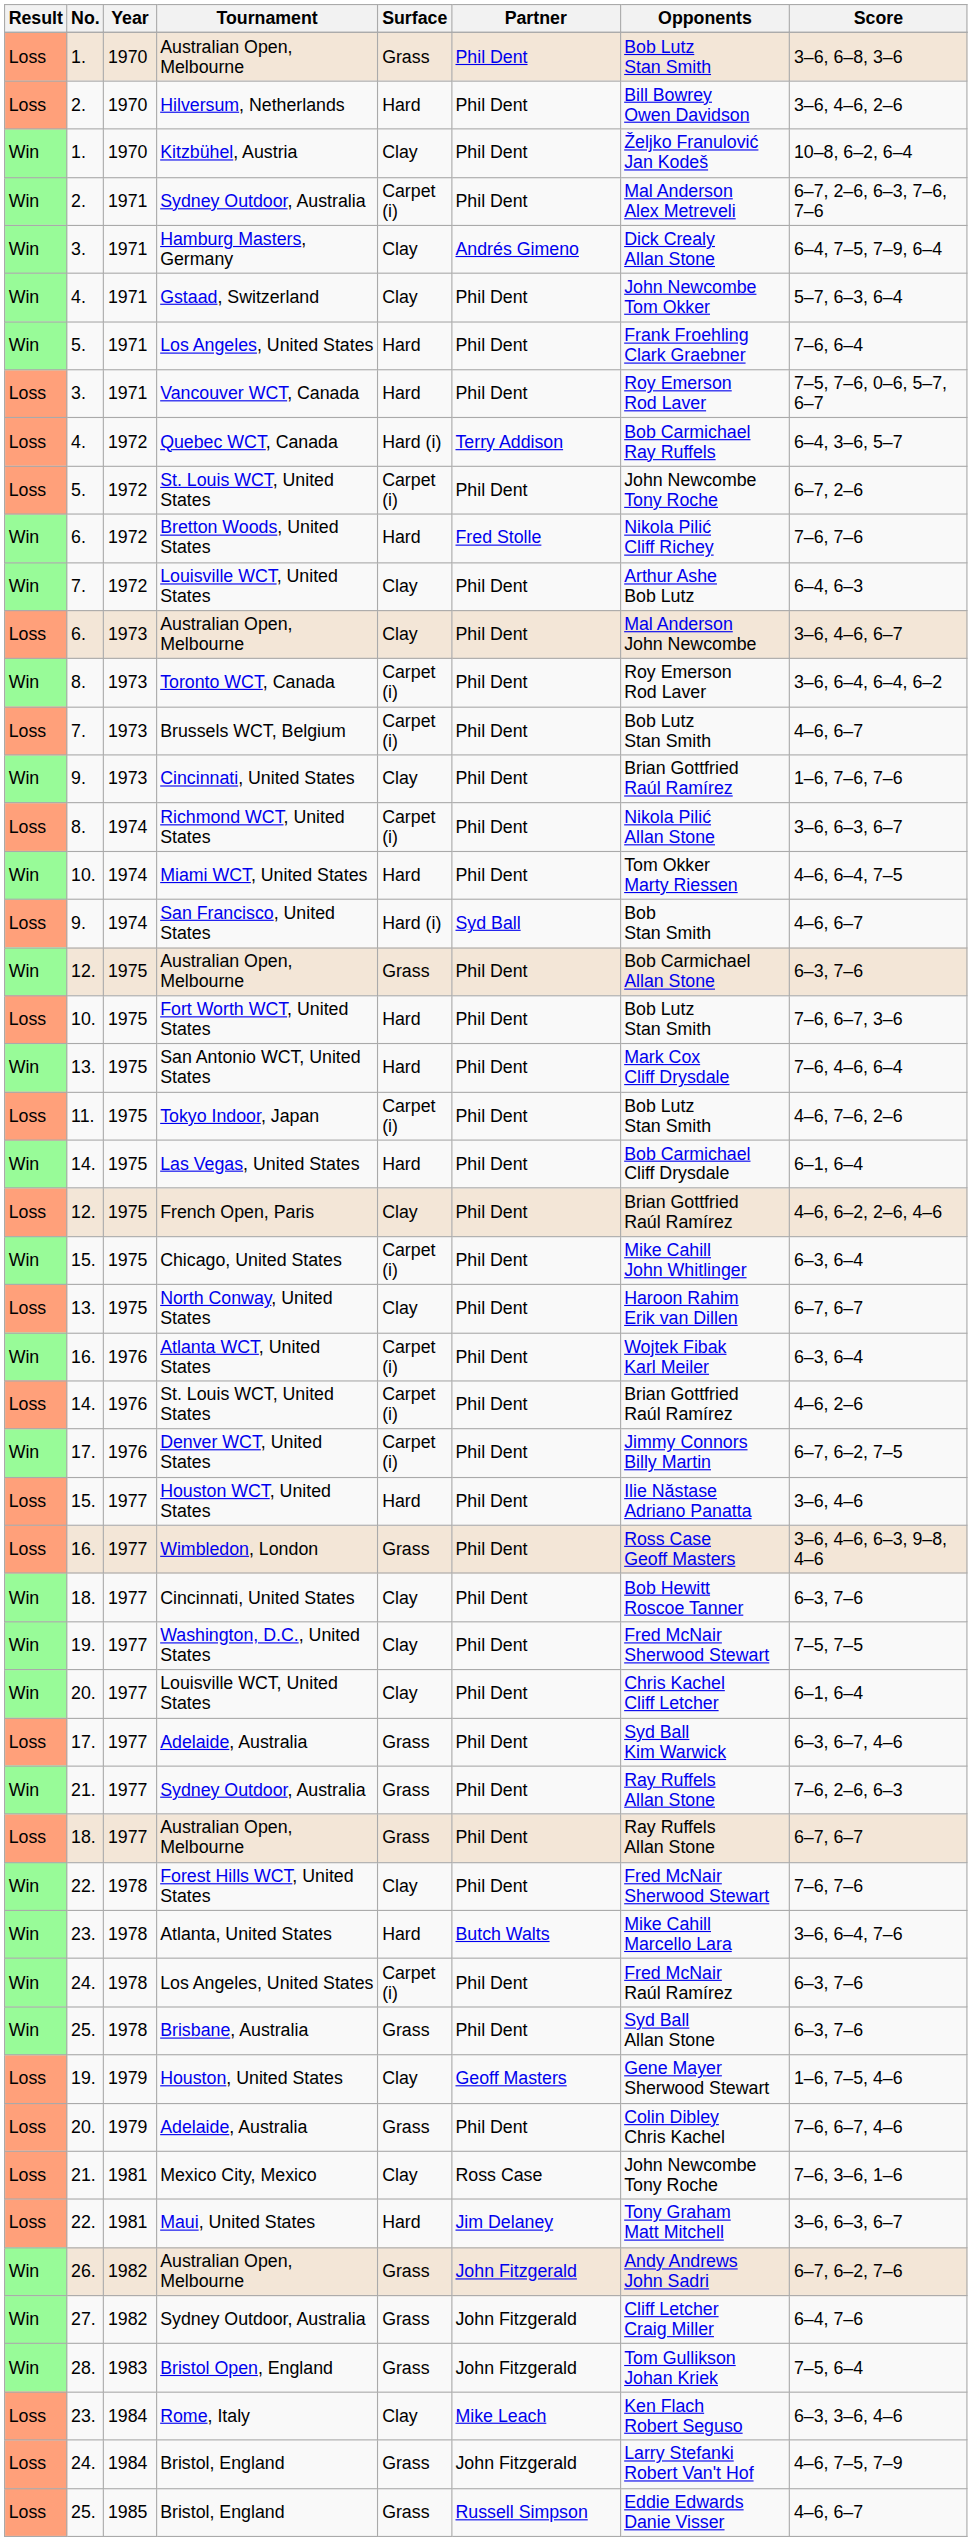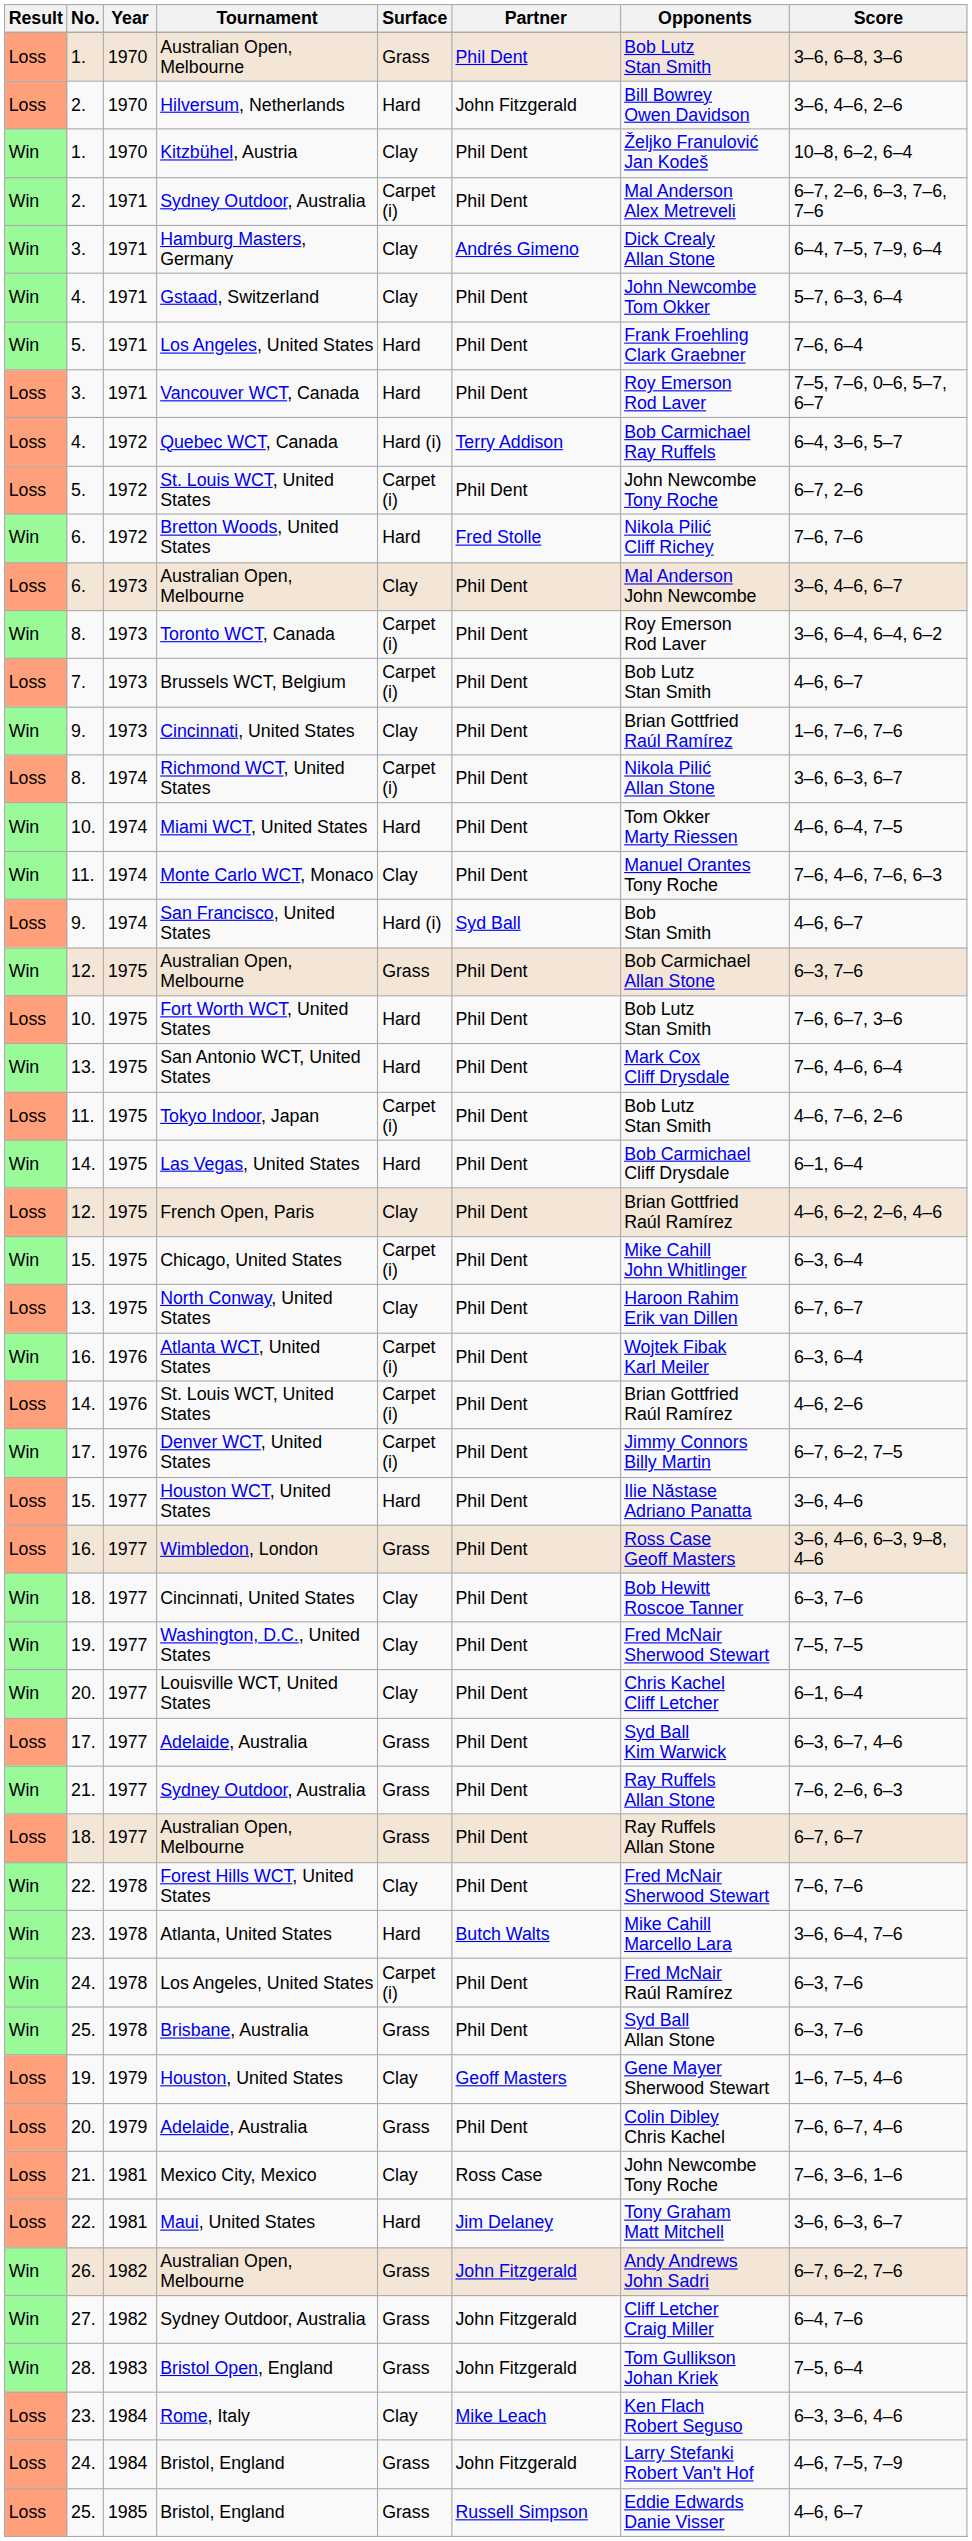 <table class="sortable wikitable">
 <tr>
 <th style="width:40px">Result</th>
 <th style="width:20px" class="unsortable">No.</th>
 <th style="width:40px">Year</th>
 <th style="width:200px">Tournament</th>
 <th style="width:50px">Surface</th>
 <th style="width:150px">Partner</th>
 <th style="width:150px">Opponents</th>
 <th style="width:160px" class="unsortable">Score</th>
 </tr>
 <tr>
 </tr>
 <tr style="background:#f3e6d7;">
 <td style="background:#ffa07a;">Loss</td>
 <td>1.</td>
 <td>1970</td>
 <td>Australian Open, Melbourne</td>
 <td>Grass</td>
 <td><a href='#'>Phil Dent</a></td>
 <td><a href='#'>Bob Lutz</a> <br> <a href='#'>Stan Smith</a></td>
 <td>3–6, 6–8, 3–6</td>
 </tr>
 <tr>
 <td style="background:#ffa07a;">Loss</td>
 <td>2.</td>
 <td>1970</td>
 <td><a href='#'>Hilversum</a>, Netherlands</td>
 <td>Hard</td>
-<td>Phil Dent</td>
+<td>John Fitzgerald</td>
 <td><a href='#'>Bill Bowrey</a> <br> <a href='#'>Owen Davidson</a></td>
 <td>3–6, 4–6, 2–6</td>
 </tr>
 <tr>
 <td style="background:#98fb98;">Win</td>
 <td>1.</td>
 <td>1970</td>
 <td><a href='#'>Kitzbühel</a>, Austria</td>
 <td>Clay</td>
 <td>Phil Dent</td>
 <td><a href='#'>Željko Franulović</a> <br> <a href='#'>Jan Kodeš</a></td>
 <td>10–8, 6–2, 6–4</td>
 </tr>
 <tr>
 <td style="background:#98fb98;">Win</td>
 <td>2.</td>
 <td>1971</td>
 <td><a href='#'>Sydney Outdoor</a>, Australia</td>
 <td>Carpet (i)</td>
 <td>Phil Dent</td>
 <td><a href='#'>Mal Anderson</a> <br> <a href='#'>Alex Metreveli</a></td>
 <td>6–7, 2–6, 6–3, 7–6, 7–6</td>
 </tr>
 <tr>
 <td style="background:#98fb98;">Win</td>
 <td>3.</td>
 <td>1971</td>
 <td><a href='#'>Hamburg Masters</a>, Germany</td>
 <td>Clay</td>
 <td><a href='#'>Andrés Gimeno</a></td>
 <td><a href='#'>Dick Crealy</a> <br> <a href='#'>Allan Stone</a></td>
 <td>6–4, 7–5, 7–9, 6–4</td>
 </tr>
 <tr>
 <td style="background:#98fb98;">Win</td>
 <td>4.</td>
 <td>1971</td>
 <td><a href='#'>Gstaad</a>, Switzerland</td>
 <td>Clay</td>
 <td>Phil Dent</td>
 <td><a href='#'>John Newcombe</a> <br> <a href='#'>Tom Okker</a></td>
 <td>5–7, 6–3, 6–4</td>
 </tr>
 <tr>
 <td style="background:#98fb98;">Win</td>
 <td>5.</td>
 <td>1971</td>
 <td><a href='#'>Los Angeles</a>, United States</td>
 <td>Hard</td>
 <td>Phil Dent</td>
 <td><a href='#'>Frank Froehling</a> <br> <a href='#'>Clark Graebner</a></td>
 <td>7–6, 6–4</td>
 </tr>
 <tr>
 <td style="background:#ffa07a;">Loss</td>
 <td>3.</td>
 <td>1971</td>
 <td><a href='#'>Vancouver WCT</a>, Canada</td>
 <td>Hard</td>
 <td>Phil Dent</td>
 <td><a href='#'>Roy Emerson</a> <br> <a href='#'>Rod Laver</a></td>
 <td>7–5, 7–6, 0–6, 5–7, 6–7</td>
 </tr>
 <tr>
 <td style="background:#ffa07a;">Loss</td>
 <td>4.</td>
 <td>1972</td>
 <td><a href='#'>Quebec WCT</a>, Canada</td>
 <td>Hard (i)</td>
 <td><a href='#'>Terry Addison</a></td>
 <td><a href='#'>Bob Carmichael</a> <br> <a href='#'>Ray Ruffels</a></td>
 <td>6–4, 3–6, 5–7</td>
 </tr>
 <tr>
 <td style="background:#ffa07a;">Loss</td>
 <td>5.</td>
 <td>1972</td>
 <td><a href='#'>St. Louis WCT</a>, United States</td>
 <td>Carpet (i)</td>
 <td>Phil Dent</td>
 <td>John Newcombe <br> <a href='#'>Tony Roche</a></td>
 <td>6–7, 2–6</td>
 </tr>
 <tr>
 <td style="background:#98fb98;">Win</td>
 <td>6.</td>
 <td>1972</td>
 <td><a href='#'>Bretton Woods</a>, United States</td>
 <td>Hard</td>
 <td><a href='#'>Fred Stolle</a></td>
 <td><a href='#'>Nikola Pilić</a> <br> <a href='#'>Cliff Richey</a></td>
 <td>7–6, 7–6</td>
 </tr>
-<tr>
-<td style="background:#98fb98;">Win</td>
-<td>7.</td>
-<td>1972</td>
-<td><a href='#'>Louisville WCT</a>, United States</td>
-<td>Clay</td>
-<td>Phil Dent</td>
-<td><a href='#'>Arthur Ashe</a> <br> Bob Lutz</td>
-<td>6–4, 6–3</td>
-</tr>
 <tr style="background:#f3e6d7;">
 <td style="background:#ffa07a;">Loss</td>
 <td>6.</td>
 <td>1973</td>
 <td>Australian Open, Melbourne</td>
 <td>Clay</td>
 <td>Phil Dent</td>
 <td><a href='#'>Mal Anderson</a> <br> John Newcombe</td>
 <td>3–6, 4–6, 6–7</td>
 </tr>
 <tr>
 <td style="background:#98fb98;">Win</td>
 <td>8.</td>
 <td>1973</td>
 <td><a href='#'>Toronto WCT</a>, Canada</td>
 <td>Carpet (i)</td>
 <td>Phil Dent</td>
 <td>Roy Emerson <br> Rod Laver</td>
 <td>3–6, 6–4, 6–4, 6–2</td>
 </tr>
 <tr>
 <td style="background:#ffa07a;">Loss</td>
 <td>7.</td>
 <td>1973</td>
 <td>Brussels WCT, Belgium</td>
 <td>Carpet (i)</td>
 <td>Phil Dent</td>
 <td>Bob Lutz <br> Stan Smith</td>
 <td>4–6, 6–7</td>
 </tr>
 <tr>
 <td style="background:#98fb98;">Win</td>
 <td>9.</td>
 <td>1973</td>
 <td><a href='#'>Cincinnati</a>, United States</td>
 <td>Clay</td>
 <td>Phil Dent</td>
 <td>Brian Gottfried <br> <a href='#'>Raúl Ramírez</a></td>
 <td>1–6, 7–6, 7–6</td>
 </tr>
 <tr>
 <td style="background:#ffa07a;">Loss</td>
 <td>8.</td>
 <td>1974</td>
 <td><a href='#'>Richmond WCT</a>, United States</td>
 <td>Carpet (i)</td>
 <td>Phil Dent</td>
 <td><a href='#'>Nikola Pilić</a> <br> <a href='#'>Allan Stone</a></td>
 <td>3–6, 6–3, 6–7</td>
 </tr>
 <tr>
 <td style="background:#98fb98;">Win</td>
 <td>10.</td>
 <td>1974</td>
 <td><a href='#'>Miami WCT</a>, United States</td>
 <td>Hard</td>
 <td>Phil Dent</td>
 <td>Tom Okker <br> <a href='#'>Marty Riessen</a></td>
 <td>4–6, 6–4, 7–5</td>
+</tr>
+<tr>
+<td style="background:#98fb98;">Win</td>
+<td>11.</td>
+<td>1974</td>
+<td><a href='#'>Monte Carlo WCT</a>, Monaco</td>
+<td>Clay</td>
+<td>Phil Dent</td>
+<td><a href='#'>Manuel Orantes</a> <br> Tony Roche</td>
+<td>7–6, 4–6, 7–6, 6–3</td>
 </tr>
 <tr>
 <td style="background:#ffa07a;">Loss</td>
 <td>9.</td>
 <td>1974</td>
 <td><a href='#'>San Francisco</a>, United States</td>
 <td>Hard (i)</td>
 <td><a href='#'>Syd Ball</a></td>
 <td>Bob <br> Stan Smith</td>
 <td>4–6, 6–7</td>
 </tr>
 <tr style="background:#f3e6d7;">
 <td style="background:#98fb98;">Win</td>
 <td>12.</td>
 <td>1975</td>
 <td>Australian Open, Melbourne</td>
 <td>Grass</td>
 <td>Phil Dent</td>
 <td>Bob Carmichael <br> <a href='#'>Allan Stone</a></td>
 <td>6–3, 7–6</td>
 </tr>
 <tr>
 <td style="background:#ffa07a;">Loss</td>
 <td>10.</td>
 <td>1975</td>
 <td><a href='#'>Fort Worth WCT</a>, United States</td>
 <td>Hard</td>
 <td>Phil Dent</td>
 <td>Bob Lutz <br> Stan Smith</td>
 <td>7–6, 6–7, 3–6</td>
 </tr>
 <tr>
 <td style="background:#98fb98;">Win</td>
 <td>13.</td>
 <td>1975</td>
 <td>San Antonio WCT, United States</td>
 <td>Hard</td>
 <td>Phil Dent</td>
 <td><a href='#'>Mark Cox</a> <br> <a href='#'>Cliff Drysdale</a></td>
 <td>7–6, 4–6, 6–4</td>
 </tr>
 <tr>
 <td style="background:#ffa07a;">Loss</td>
 <td>11.</td>
 <td>1975</td>
 <td><a href='#'>Tokyo Indoor</a>, Japan</td>
 <td>Carpet (i)</td>
 <td>Phil Dent</td>
 <td>Bob Lutz <br> Stan Smith</td>
 <td>4–6, 7–6, 2–6</td>
 </tr>
 <tr>
 <td style="background:#98fb98;">Win</td>
 <td>14.</td>
 <td>1975</td>
 <td><a href='#'>Las Vegas</a>, United States</td>
 <td>Hard</td>
 <td>Phil Dent</td>
 <td><a href='#'>Bob Carmichael</a> <br> Cliff Drysdale</td>
 <td>6–1, 6–4</td>
 </tr>
 <tr style="background:#f3e6d7;">
 <td style="background:#ffa07a;">Loss</td>
 <td>12.</td>
 <td>1975</td>
 <td>French Open, Paris</td>
 <td>Clay</td>
 <td>Phil Dent</td>
 <td>Brian Gottfried <br> Raúl Ramírez</td>
 <td>4–6, 6–2, 2–6, 4–6</td>
 </tr>
 <tr>
 <td style="background:#98fb98;">Win</td>
 <td>15.</td>
 <td>1975</td>
 <td>Chicago, United States</td>
 <td>Carpet (i)</td>
 <td>Phil Dent</td>
 <td><a href='#'>Mike Cahill</a> <br> <a href='#'>John Whitlinger</a></td>
 <td>6–3, 6–4</td>
 </tr>
 <tr>
 <td style="background:#ffa07a;">Loss</td>
 <td>13.</td>
 <td>1975</td>
 <td><a href='#'>North Conway</a>, United States</td>
 <td>Clay</td>
 <td>Phil Dent</td>
 <td><a href='#'>Haroon Rahim</a> <br> <a href='#'>Erik van Dillen</a></td>
 <td>6–7, 6–7</td>
 </tr>
 <tr>
 <td style="background:#98fb98;">Win</td>
 <td>16.</td>
 <td>1976</td>
 <td><a href='#'>Atlanta WCT</a>, United States</td>
 <td>Carpet (i)</td>
 <td>Phil Dent</td>
 <td><a href='#'>Wojtek Fibak</a> <br> <a href='#'>Karl Meiler</a></td>
 <td>6–3, 6–4</td>
 </tr>
 <tr>
 <td style="background:#ffa07a;">Loss</td>
 <td>14.</td>
 <td>1976</td>
 <td>St. Louis WCT, United States</td>
 <td>Carpet (i)</td>
 <td>Phil Dent</td>
 <td>Brian Gottfried <br> Raúl Ramírez</td>
 <td>4–6, 2–6</td>
 </tr>
 <tr>
 <td style="background:#98fb98;">Win</td>
 <td>17.</td>
 <td>1976</td>
 <td><a href='#'>Denver WCT</a>, United States</td>
 <td>Carpet (i)</td>
 <td>Phil Dent</td>
 <td><a href='#'>Jimmy Connors</a> <br> <a href='#'>Billy Martin</a></td>
 <td>6–7, 6–2, 7–5</td>
 </tr>
 <tr>
 <td style="background:#ffa07a;">Loss</td>
 <td>15.</td>
 <td>1977</td>
 <td><a href='#'>Houston WCT</a>, United States</td>
 <td>Hard</td>
 <td>Phil Dent</td>
 <td><a href='#'>Ilie Năstase</a> <br> <a href='#'>Adriano Panatta</a></td>
 <td>3–6, 4–6</td>
 </tr>
 <tr style="background:#f3e6d7;">
 <td style="background:#ffa07a;">Loss</td>
 <td>16.</td>
 <td>1977</td>
 <td><a href='#'>Wimbledon</a>, London</td>
 <td>Grass</td>
 <td>Phil Dent</td>
 <td><a href='#'>Ross Case</a> <br> <a href='#'>Geoff Masters</a></td>
 <td>3–6, 4–6, 6–3, 9–8, 4–6</td>
 </tr>
 <tr>
 <td style="background:#98fb98;">Win</td>
 <td>18.</td>
 <td>1977</td>
 <td>Cincinnati, United States</td>
 <td>Clay</td>
 <td>Phil Dent</td>
 <td><a href='#'>Bob Hewitt</a> <br> <a href='#'>Roscoe Tanner</a></td>
 <td>6–3, 7–6</td>
 </tr>
 <tr>
 <td style="background:#98fb98;">Win</td>
 <td>19.</td>
 <td>1977</td>
 <td><a href='#'>Washington, D.C.</a>, United States</td>
 <td>Clay</td>
 <td>Phil Dent</td>
 <td><a href='#'>Fred McNair</a> <br> <a href='#'>Sherwood Stewart</a></td>
 <td>7–5, 7–5</td>
 </tr>
 <tr>
 <td style="background:#98fb98;">Win</td>
 <td>20.</td>
 <td>1977</td>
 <td>Louisville WCT, United States</td>
 <td>Clay</td>
 <td>Phil Dent</td>
 <td><a href='#'>Chris Kachel</a> <br> <a href='#'>Cliff Letcher</a></td>
 <td>6–1, 6–4</td>
 </tr>
 <tr>
 <td style="background:#ffa07a;">Loss</td>
 <td>17.</td>
 <td>1977</td>
 <td><a href='#'>Adelaide</a>, Australia</td>
 <td>Grass</td>
 <td>Phil Dent</td>
 <td><a href='#'>Syd Ball</a> <br> <a href='#'>Kim Warwick</a></td>
 <td>6–3, 6–7, 4–6</td>
 </tr>
 <tr>
 <td style="background:#98fb98;">Win</td>
 <td>21.</td>
 <td>1977</td>
 <td><a href='#'>Sydney Outdoor</a>, Australia</td>
 <td>Grass</td>
 <td>Phil Dent</td>
 <td><a href='#'>Ray Ruffels</a> <br> <a href='#'>Allan Stone</a></td>
 <td>7–6, 2–6, 6–3</td>
 </tr>
 <tr style="background:#f3e6d7;">
 <td style="background:#ffa07a;">Loss</td>
 <td>18.</td>
 <td>1977</td>
 <td>Australian Open, Melbourne</td>
 <td>Grass</td>
 <td>Phil Dent</td>
 <td>Ray Ruffels <br> Allan Stone</td>
 <td>6–7, 6–7</td>
 </tr>
 <tr>
 <td style="background:#98fb98;">Win</td>
 <td>22.</td>
 <td>1978</td>
 <td><a href='#'>Forest Hills WCT</a>, United States</td>
 <td>Clay</td>
 <td>Phil Dent</td>
 <td><a href='#'>Fred McNair</a> <br> <a href='#'>Sherwood Stewart</a></td>
 <td>7–6, 7–6</td>
 </tr>
 <tr>
 <td style="background:#98fb98;">Win</td>
 <td>23.</td>
 <td>1978</td>
 <td>Atlanta, United States</td>
 <td>Hard</td>
 <td><a href='#'>Butch Walts</a></td>
 <td><a href='#'>Mike Cahill</a> <br> <a href='#'>Marcello Lara</a></td>
 <td>3–6, 6–4, 7–6</td>
 </tr>
 <tr>
 <td style="background:#98fb98;">Win</td>
 <td>24.</td>
 <td>1978</td>
 <td>Los Angeles, United States</td>
 <td>Carpet (i)</td>
 <td>Phil Dent</td>
 <td><a href='#'>Fred McNair</a> <br> Raúl Ramírez</td>
 <td>6–3, 7–6</td>
 </tr>
 <tr>
 <td style="background:#98fb98;">Win</td>
 <td>25.</td>
 <td>1978</td>
 <td><a href='#'>Brisbane</a>, Australia</td>
 <td>Grass</td>
 <td>Phil Dent</td>
 <td><a href='#'>Syd Ball</a> <br> Allan Stone</td>
 <td>6–3, 7–6</td>
 </tr>
 <tr>
 <td style="background:#ffa07a;">Loss</td>
 <td>19.</td>
 <td>1979</td>
 <td><a href='#'>Houston</a>, United States</td>
 <td>Clay</td>
 <td><a href='#'>Geoff Masters</a></td>
 <td><a href='#'>Gene Mayer</a> <br> Sherwood Stewart</td>
 <td>1–6, 7–5, 4–6</td>
 </tr>
 <tr>
 <td style="background:#ffa07a;">Loss</td>
 <td>20.</td>
 <td>1979</td>
 <td><a href='#'>Adelaide</a>, Australia</td>
 <td>Grass</td>
 <td>Phil Dent</td>
 <td><a href='#'>Colin Dibley</a> <br> Chris Kachel</td>
 <td>7–6, 6–7, 4–6</td>
 </tr>
 <tr>
 <td style="background:#ffa07a;">Loss</td>
 <td>21.</td>
 <td>1981</td>
 <td>Mexico City, Mexico</td>
 <td>Clay</td>
 <td>Ross Case</td>
 <td>John Newcombe <br> Tony Roche</td>
 <td>7–6, 3–6, 1–6</td>
 </tr>
 <tr>
 <td style="background:#ffa07a;">Loss</td>
 <td>22.</td>
 <td>1981</td>
 <td><a href='#'>Maui</a>, United States</td>
 <td>Hard</td>
 <td><a href='#'>Jim Delaney</a></td>
 <td><a href='#'>Tony Graham</a> <br> <a href='#'>Matt Mitchell</a></td>
 <td>3–6, 6–3, 6–7</td>
 </tr>
 <tr style="background:#f3e6d7;">
 <td style="background:#98fb98;">Win</td>
 <td>26.</td>
 <td>1982</td>
 <td>Australian Open, Melbourne</td>
 <td>Grass</td>
 <td><a href='#'>John Fitzgerald</a></td>
 <td><a href='#'>Andy Andrews</a> <br> <a href='#'>John Sadri</a></td>
 <td>6–7, 6–2, 7–6</td>
 </tr>
 <tr>
 <td style="background:#98fb98;">Win</td>
 <td>27.</td>
 <td>1982</td>
 <td>Sydney Outdoor, Australia</td>
 <td>Grass</td>
 <td>John Fitzgerald</td>
 <td><a href='#'>Cliff Letcher</a> <br> <a href='#'>Craig Miller</a></td>
 <td>6–4, 7–6</td>
 </tr>
 <tr>
 <td style="background:#98fb98;">Win</td>
 <td>28.</td>
 <td>1983</td>
 <td><a href='#'>Bristol Open</a>, England</td>
 <td>Grass</td>
 <td>John Fitzgerald</td>
 <td><a href='#'>Tom Gullikson</a> <br> <a href='#'>Johan Kriek</a></td>
 <td>7–5, 6–4</td>
 </tr>
 <tr>
 <td style="background:#ffa07a;">Loss</td>
 <td>23.</td>
 <td>1984</td>
 <td><a href='#'>Rome</a>, Italy</td>
 <td>Clay</td>
 <td><a href='#'>Mike Leach</a></td>
 <td><a href='#'>Ken Flach</a> <br> <a href='#'>Robert Seguso</a></td>
 <td>6–3, 3–6, 4–6</td>
 </tr>
 <tr>
 <td style="background:#ffa07a;">Loss</td>
 <td>24.</td>
 <td>1984</td>
 <td>Bristol, England</td>
 <td>Grass</td>
 <td>John Fitzgerald</td>
 <td><a href='#'>Larry Stefanki</a> <br> <a href='#'>Robert Van't Hof</a></td>
 <td>4–6, 7–5, 7–9</td>
 </tr>
 <tr>
 <td style="background:#ffa07a;">Loss</td>
 <td>25.</td>
 <td>1985</td>
 <td>Bristol, England</td>
 <td>Grass</td>
 <td><a href='#'>Russell Simpson</a></td>
 <td><a href='#'>Eddie Edwards</a> <br> <a href='#'>Danie Visser</a></td>
 <td>4–6, 6–7</td>
 </tr>
 </table>
